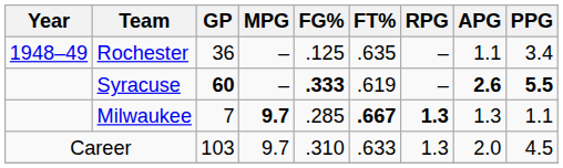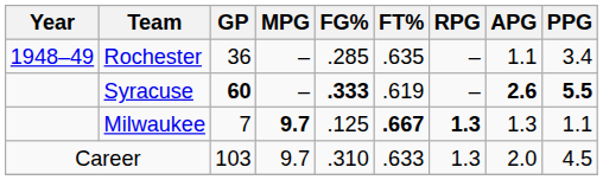 <table class="wikitable sortable" style="font-size:95%; text-align:right;">
 <tr>
 <th>Year</th>
 <th>Team</th>
 <th>GP</th>
 <th>MPG</th>
 <th>FG%</th>
 <th>FT%</th>
 <th>RPG</th>
 <th>APG</th>
 <th>PPG</th>
 </tr>
 <tr>
 <td style="text-align:left;"><a href='#'>1948–49</a></td>
 <td style="text-align:left;"><a href='#'>Rochester</a></td>
 <td>36</td>
 <td>–</td>
-<td>.125</td>
+<td>.285</td>
 <td>.635</td>
 <td>–</td>
 <td>1.1</td>
 <td>3.4</td>
 </tr>
 <tr>
 <td style="text-align:left;"></td>
 <td style="text-align:left;"><a href='#'>Syracuse</a></td>
 <td><strong>60</strong></td>
 <td>–</td>
 <td><strong>.333</strong></td>
 <td>.619</td>
 <td>–</td>
 <td><strong>2.6</strong></td>
 <td><strong>5.5</strong></td>
 </tr>
 <tr>
 <td style="text-align:left;"></td>
 <td style="text-align:left;"><a href='#'>Milwaukee</a></td>
 <td>7</td>
 <td><strong>9.7</strong></td>
-<td>.285</td>
+<td>.125</td>
 <td><strong>.667</strong></td>
 <td><strong>1.3</strong></td>
 <td>1.3</td>
 <td>1.1</td>
 </tr>
 <tr>
 <td style="text-align:center;" colspan="2">Career</td>
 <td>103</td>
 <td>9.7</td>
 <td>.310</td>
 <td>.633</td>
 <td>1.3</td>
 <td>2.0</td>
 <td>4.5</td>
 </tr>
 <tr>
 </tr>
 </table>
